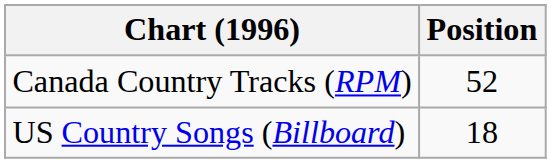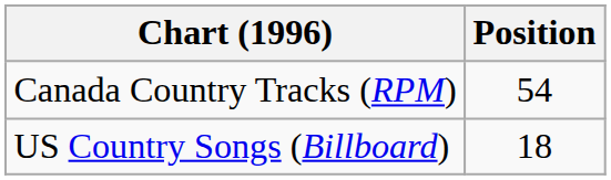 <table class="wikitable sortable">
 <tr>
 <th scope="col">Chart (1996)</th>
 <th scope="col">Position</th>
 </tr>
 <tr>
 <td>Canada Country Tracks (<em><a href='#'>RPM</a></em>)</td>
-<td align="center">52</td>
+<td align="center">54</td>
 </tr>
 <tr>
 <td>US <a href='#'>Country Songs</a> (<em><a href='#'>Billboard</a></em>)</td>
 <td align="center">18</td>
 </tr>
 </table>
